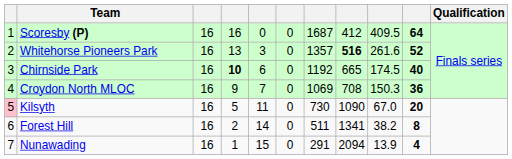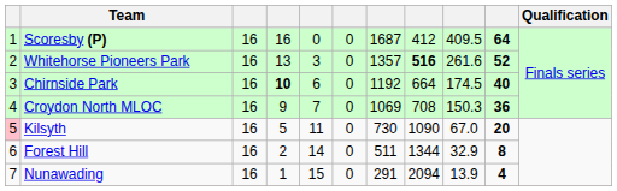 <table class="wikitable" style="text-align:center; margin-bottom:0">
 <tr>
 <th style="width:10px"></th>
 <th style="width:35%;">Team</th>
 <th style="width:30px;"></th>
 <th style="width:30px;"></th>
 <th style="width:30px;"></th>
 <th style="width:30px;"></th>
 <th style="width:30px;"></th>
 <th style="width:30px;"></th>
 <th style="width:30px;"></th>
 <th style="width:30px;"></th>
 <th>Qualification</th>
 </tr>
 <tr style="background:#ccffcc;">
 <td>1</td>
 <td style="text-align:left;"><a href='#'>Scoresby</a> <strong>(P)</strong></td>
 <td>16</td>
 <td>16</td>
 <td>0</td>
 <td>0</td>
 <td>1687</td>
 <td>412</td>
 <td>409.5</td>
 <td><strong>64</strong></td>
 <td rowspan=4><a href='#'>Finals series</a></td>
 </tr>
 <tr style="background:#ccffcc;">
 <td>2</td>
 <td style="text-align:left;"><a href='#'>Whitehorse Pioneers Park</a></td>
 <td>16</td>
 <td>13</td>
 <td>3</td>
 <td>0</td>
 <td>1357</td>
 <td><strong>516</strong></td>
 <td>261.6</td>
 <td><strong>52</strong></td>
 </tr>
 <tr style="background:#ccffcc;">
 <td>3</td>
 <td style="text-align:left;"><a href='#'>Chirnside Park</a></td>
 <td>16</td>
 <td><strong>10</strong></td>
 <td>6</td>
 <td>0</td>
 <td>1192</td>
-<td>665</td>
+<td>664</td>
 <td>174.5</td>
 <td><strong>40</strong></td>
 </tr>
 <tr style="background:#ccffcc;">
 <td>4</td>
 <td style="text-align:left;"><a href='#'>Croydon North MLOC</a></td>
 <td>16</td>
 <td>9</td>
 <td>7</td>
 <td>0</td>
 <td>1069</td>
 <td>708</td>
 <td>150.3</td>
 <td><strong>36</strong></td>
 </tr>
 <tr>
 <td style="background: pink;">5</td>
 <td style="text-align:left;"><a href='#'>Kilsyth</a></td>
 <td>16</td>
 <td>5</td>
 <td>11</td>
 <td>0</td>
 <td>730</td>
 <td>1090</td>
 <td>67.0</td>
 <td><strong>20</strong></td>
 <td rowspan=3></td>
 </tr>
 <tr>
 <td>6</td>
 <td style="text-align:left;"><a href='#'>Forest Hill</a></td>
 <td>16</td>
 <td>2</td>
 <td>14</td>
 <td>0</td>
 <td>511</td>
-<td>1341</td>
-<td>38.2</td>
+<td>1344</td>
+<td>32.9</td>
 <td><strong>8</strong></td>
 </tr>
 <tr>
 <td>7</td>
 <td style="text-align:left;"><a href='#'>Nunawading</a></td>
 <td>16</td>
 <td>1</td>
 <td>15</td>
 <td>0</td>
 <td>291</td>
 <td>2094</td>
 <td>13.9</td>
 <td><strong>4</strong></td>
 </tr>
 </table>
